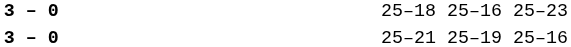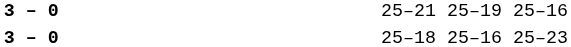 <table>
 <tr>
 <th width=200></th>
 <th width=80></th>
 <th width=200></th>
 <th width=220></th>
 </tr>
 <tr>
 <td align=right><strong></strong></td>
 <td align=center><strong>3 – 0</strong></td>
 <td></td>
-<td>25–18 25–16 25–23</td>
+<td>25–21 25–19 25–16</td>
 </tr>
 <tr>
 <td align=right><strong></strong></td>
 <td align=center><strong>3 – 0</strong></td>
 <td></td>
-<td>25–21 25–19 25–16</td>
+<td>25–18 25–16 25–23</td>
 </tr>
 </table>
